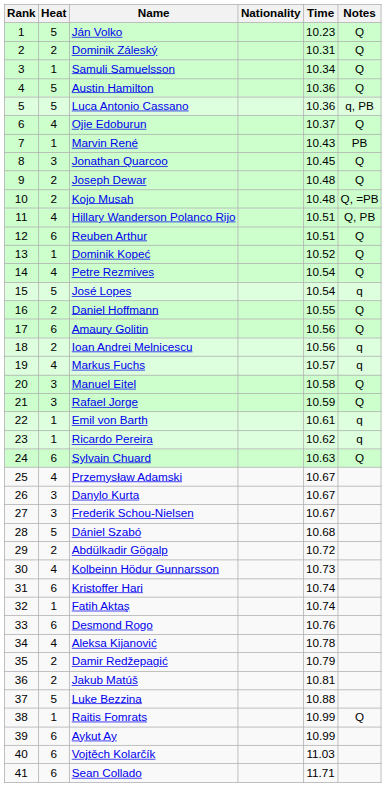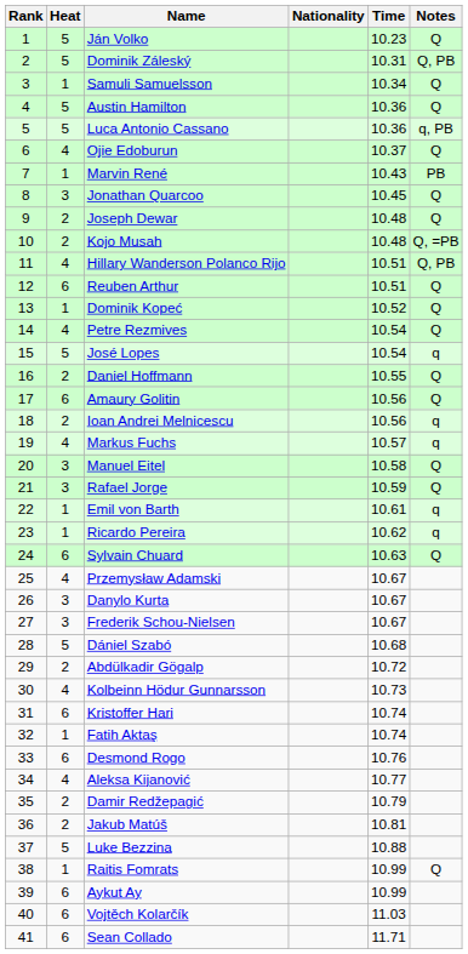 <table class="wikitable sortable" style="text-align:center">
 <tr>
 <th>Rank</th>
 <th>Heat</th>
 <th>Name</th>
 <th>Nationality</th>
 <th>Time</th>
 <th>Notes</th>
 </tr>
 <tr bgcolor=ccffcc>
 <td>1</td>
 <td>5</td>
 <td align=left><a href='#'>Ján Volko</a></td>
 <td align=left></td>
 <td>10.23</td>
 <td>Q</td>
 </tr>
 <tr bgcolor=ccffcc>
 <td>2</td>
-<td>2</td>
+<td>5</td>
 <td align=left><a href='#'>Dominik Záleský</a></td>
 <td align=left></td>
 <td>10.31</td>
-<td>Q</td>
+<td>Q, PB</td>
 </tr>
 <tr bgcolor=ccffcc>
 <td>3</td>
 <td>1</td>
 <td align=left><a href='#'>Samuli Samuelsson</a></td>
 <td align=left></td>
 <td>10.34</td>
 <td>Q</td>
 </tr>
 <tr bgcolor=ccffcc>
 <td>4</td>
 <td>5</td>
 <td align=left><a href='#'>Austin Hamilton</a></td>
 <td align=left></td>
 <td>10.36</td>
 <td>Q</td>
 </tr>
 <tr bgcolor=ddffdd>
 <td>5</td>
 <td>5</td>
 <td align=left><a href='#'>Luca Antonio Cassano</a></td>
 <td align=left></td>
 <td>10.36</td>
 <td>q, PB</td>
 </tr>
 <tr bgcolor=ccffcc>
 <td>6</td>
 <td>4</td>
 <td align=left><a href='#'>Ojie Edoburun</a></td>
 <td align=left></td>
 <td>10.37</td>
 <td>Q</td>
 </tr>
 <tr bgcolor=ccffcc>
 <td>7</td>
 <td>1</td>
 <td align=left><a href='#'>Marvin René</a></td>
 <td align=left></td>
 <td>10.43</td>
 <td>PB</td>
 </tr>
 <tr bgcolor=ccffcc>
 <td>8</td>
 <td>3</td>
 <td align=left><a href='#'>Jonathan Quarcoo</a></td>
 <td align=left></td>
 <td>10.45</td>
 <td>Q</td>
 </tr>
 <tr bgcolor=ccffcc>
 <td>9</td>
 <td>2</td>
 <td align=left><a href='#'>Joseph Dewar</a></td>
 <td align=left></td>
 <td>10.48</td>
 <td>Q</td>
 </tr>
 <tr bgcolor=ccffcc>
 <td>10</td>
 <td>2</td>
 <td align=left><a href='#'>Kojo Musah</a></td>
 <td align=left></td>
 <td>10.48</td>
 <td>Q, =PB</td>
 </tr>
 <tr bgcolor=ccffcc>
 <td>11</td>
 <td>4</td>
 <td align=left><a href='#'>Hillary Wanderson Polanco Rijo</a></td>
 <td align=left></td>
 <td>10.51</td>
 <td>Q, PB</td>
 </tr>
 <tr bgcolor=ccffcc>
 <td>12</td>
 <td>6</td>
 <td align=left><a href='#'>Reuben Arthur</a></td>
 <td align=left></td>
 <td>10.51</td>
 <td>Q</td>
 </tr>
 <tr bgcolor=ccffcc>
 <td>13</td>
 <td>1</td>
 <td align=left><a href='#'>Dominik Kopeć</a></td>
 <td align=left></td>
 <td>10.52</td>
 <td>Q</td>
 </tr>
 <tr bgcolor=ccffcc>
 <td>14</td>
 <td>4</td>
 <td align=left><a href='#'>Petre Rezmives</a></td>
 <td align=left></td>
 <td>10.54</td>
 <td>Q</td>
 </tr>
 <tr bgcolor=ddffdd>
 <td>15</td>
 <td>5</td>
 <td align=left><a href='#'>José Lopes</a></td>
 <td align=left></td>
 <td>10.54</td>
 <td>q</td>
 </tr>
 <tr bgcolor=ccffcc>
 <td>16</td>
 <td>2</td>
 <td align=left><a href='#'>Daniel Hoffmann</a></td>
 <td align=left></td>
 <td>10.55</td>
 <td>Q</td>
 </tr>
 <tr bgcolor=ccffcc>
 <td>17</td>
 <td>6</td>
 <td align=left><a href='#'>Amaury Golitin</a></td>
 <td align=left></td>
 <td>10.56</td>
 <td>Q</td>
 </tr>
 <tr bgcolor=ddffdd>
 <td>18</td>
 <td>2</td>
 <td align=left><a href='#'>Ioan Andrei Melnicescu</a></td>
 <td align=left></td>
 <td>10.56</td>
 <td>q</td>
 </tr>
 <tr bgcolor=ddffdd>
 <td>19</td>
 <td>4</td>
 <td align=left><a href='#'>Markus Fuchs</a></td>
 <td align=left></td>
 <td>10.57</td>
 <td>q</td>
 </tr>
 <tr bgcolor=ccffcc>
 <td>20</td>
 <td>3</td>
 <td align=left><a href='#'>Manuel Eitel</a></td>
 <td align=left></td>
 <td>10.58</td>
 <td>Q</td>
 </tr>
 <tr bgcolor=ccffcc>
 <td>21</td>
 <td>3</td>
 <td align=left><a href='#'>Rafael Jorge</a></td>
 <td align=left></td>
 <td>10.59</td>
 <td>Q</td>
 </tr>
 <tr bgcolor=ddffdd>
 <td>22</td>
 <td>1</td>
 <td align=left><a href='#'>Emil von Barth</a></td>
 <td align=left></td>
 <td>10.61</td>
 <td>q</td>
 </tr>
 <tr bgcolor=ddffdd>
 <td>23</td>
 <td>1</td>
 <td align=left><a href='#'>Ricardo Pereira</a></td>
 <td align=left></td>
 <td>10.62</td>
 <td>q</td>
 </tr>
 <tr bgcolor=ccffcc>
 <td>24</td>
 <td>6</td>
 <td align=left><a href='#'>Sylvain Chuard</a></td>
 <td align=left></td>
 <td>10.63</td>
 <td>Q</td>
 </tr>
 <tr>
 <td>25</td>
 <td>4</td>
 <td align=left><a href='#'>Przemysław Adamski</a></td>
 <td align=left></td>
 <td>10.67</td>
 <td></td>
 </tr>
 <tr>
 <td>26</td>
 <td>3</td>
 <td align=left><a href='#'>Danylo Kurta</a></td>
 <td align=left></td>
 <td>10.67</td>
 <td></td>
 </tr>
 <tr>
 <td>27</td>
 <td>3</td>
 <td align=left><a href='#'>Frederik Schou-Nielsen</a></td>
 <td align=left></td>
 <td>10.67</td>
 <td></td>
 </tr>
 <tr>
 <td>28</td>
 <td>5</td>
 <td align=left><a href='#'>Dániel Szabó</a></td>
 <td align=left></td>
 <td>10.68</td>
 <td></td>
 </tr>
 <tr>
 <td>29</td>
 <td>2</td>
 <td align=left><a href='#'>Abdülkadir Gögalp</a></td>
 <td align=left></td>
 <td>10.72</td>
 <td></td>
 </tr>
 <tr>
 <td>30</td>
 <td>4</td>
 <td align=left><a href='#'>Kolbeinn Hödur Gunnarsson</a></td>
 <td align=left></td>
 <td>10.73</td>
 <td></td>
 </tr>
 <tr>
 <td>31</td>
 <td>6</td>
 <td align=left><a href='#'>Kristoffer Hari</a></td>
 <td align=left></td>
 <td>10.74</td>
 <td></td>
 </tr>
 <tr>
 <td>32</td>
 <td>1</td>
 <td align=left><a href='#'>Fatih Aktaş</a></td>
 <td align=left></td>
 <td>10.74</td>
 <td></td>
 </tr>
 <tr>
 <td>33</td>
 <td>6</td>
 <td align=left><a href='#'>Desmond Rogo</a></td>
 <td align=left></td>
 <td>10.76</td>
 <td></td>
 </tr>
 <tr>
 <td>34</td>
 <td>4</td>
 <td align=left><a href='#'>Aleksa Kijanović</a></td>
 <td align=left></td>
-<td>10.78</td>
+<td>10.77</td>
 <td></td>
 </tr>
 <tr>
 <td>35</td>
 <td>2</td>
 <td align=left><a href='#'>Damir Redžepagić</a></td>
 <td align=left></td>
 <td>10.79</td>
 <td></td>
 </tr>
 <tr>
 <td>36</td>
 <td>2</td>
 <td align=left><a href='#'>Jakub Matúš</a></td>
 <td align=left></td>
 <td>10.81</td>
 <td></td>
 </tr>
 <tr>
 <td>37</td>
 <td>5</td>
 <td align=left><a href='#'>Luke Bezzina</a></td>
 <td align=left></td>
 <td>10.88</td>
 <td></td>
 </tr>
 <tr>
 <td>38</td>
 <td>1</td>
 <td align=left><a href='#'>Raitis Fomrats</a></td>
 <td align=left></td>
 <td>10.99</td>
 <td>Q</td>
 </tr>
 <tr>
 <td>39</td>
 <td>6</td>
 <td align=left><a href='#'>Aykut Ay</a></td>
 <td align=left></td>
 <td>10.99</td>
 <td></td>
 </tr>
 <tr>
 <td>40</td>
 <td>6</td>
 <td align=left><a href='#'>Vojtěch Kolarčík</a></td>
 <td align=left></td>
 <td>11.03</td>
 <td></td>
 </tr>
 <tr>
 <td>41</td>
 <td>6</td>
 <td align=left><a href='#'>Sean Collado</a></td>
 <td align=left></td>
 <td>11.71</td>
 <td></td>
 </tr>
 </table>
